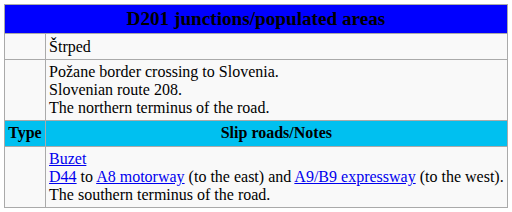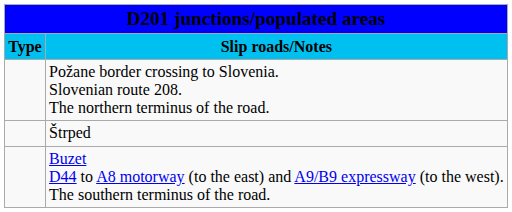 <table class="wikitable">
 <tr>
 <td colspan=2 bgcolor=blue align=center style=margin-top:15><span><big><strong>D201 junctions/populated areas</strong></big></span></td>
+</tr>
+<tr>
+<td align=center bgcolor=00c0f0><strong>Type</strong></td>
+<td align=center bgcolor=00c0f0><strong>Slip roads/Notes</strong></td>
+</tr>
+<tr>
+<td></td>
+<td>Požane border crossing to Slovenia.<br> Slovenian route 208.<br>The northern terminus of the road.</td>
 </tr>
 <tr>
 <td></td>
 <td>Štrped</td>
 </tr>
 <tr>
 <td></td>
-<td>Požane border crossing to Slovenia.<br> Slovenian route 208.<br>The northern terminus of the road.</td>
-</tr>
-<tr>
-<td align=center bgcolor=00c0f0><strong>Type</strong></td>
-<td align=center bgcolor=00c0f0><strong>Slip roads/Notes</strong></td>
-</tr>
-<tr>
-<td></td>
 <td><a href='#'>Buzet</a><br> <a href='#'>D44</a> to <a href='#'>A8 motorway</a> (to the east) and <a href='#'>A9/B9 expressway</a> (to the west).<br>The southern terminus of the road.</td>
 </tr>
 </table>
